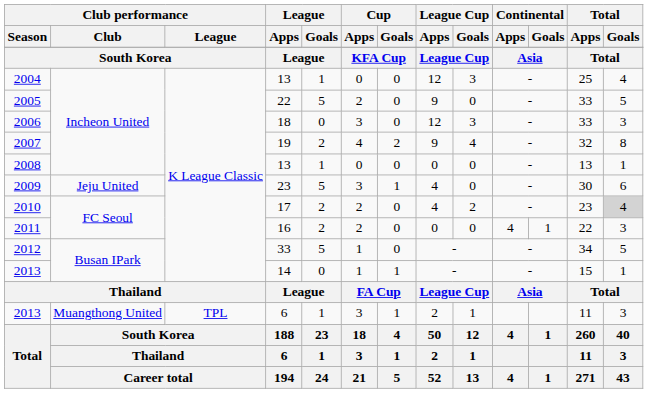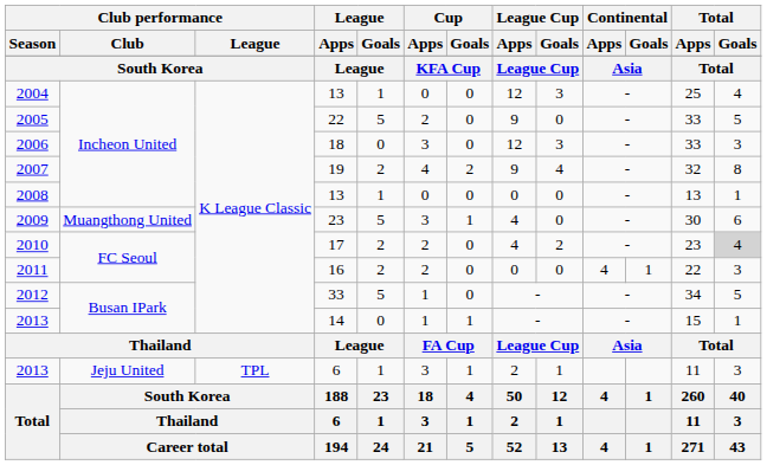 <table class="wikitable" style="text-align:center">
 <tr>
 <th colspan=3>Club performance</th>
 <th colspan=2>League</th>
 <th colspan=2>Cup</th>
 <th colspan=2>League Cup</th>
 <th colspan=2>Continental</th>
 <th colspan=2>Total</th>
 </tr>
 <tr>
 <th>Season</th>
 <th>Club</th>
 <th>League</th>
 <th>Apps</th>
 <th>Goals</th>
 <th>Apps</th>
 <th>Goals</th>
 <th>Apps</th>
 <th>Goals</th>
 <th>Apps</th>
 <th>Goals</th>
 <th>Apps</th>
 <th>Goals</th>
 </tr>
 <tr>
 </tr>
 <tr>
 <th colspan=3>South Korea</th>
 <th colspan=2>League</th>
 <th colspan=2><a href='#'>KFA Cup</a></th>
 <th colspan=2><a href='#'>League Cup</a></th>
 <th colspan=2><a href='#'>Asia</a></th>
 <th colspan=2>Total</th>
 </tr>
 <tr>
 <td><a href='#'>2004</a></td>
 <td rowspan="5"><a href='#'>Incheon United</a></td>
 <td rowspan="10"><a href='#'>K League Classic</a></td>
 <td>13</td>
 <td>1</td>
 <td>0</td>
 <td>0</td>
 <td>12</td>
 <td>3</td>
 <td colspan="2">-</td>
 <td>25</td>
 <td>4</td>
 </tr>
 <tr>
 <td><a href='#'>2005</a></td>
 <td>22</td>
 <td>5</td>
 <td>2</td>
 <td>0</td>
 <td>9</td>
 <td>0</td>
 <td colspan="2">-</td>
 <td>33</td>
 <td>5</td>
 </tr>
 <tr>
 <td><a href='#'>2006</a></td>
 <td>18</td>
 <td>0</td>
 <td>3</td>
 <td>0</td>
 <td>12</td>
 <td>3</td>
 <td colspan="2">-</td>
 <td>33</td>
 <td>3</td>
 </tr>
 <tr>
 <td><a href='#'>2007</a></td>
 <td>19</td>
 <td>2</td>
 <td>4</td>
 <td>2</td>
 <td>9</td>
 <td>4</td>
 <td colspan="2">-</td>
 <td>32</td>
 <td>8</td>
 </tr>
 <tr>
 <td><a href='#'>2008</a></td>
 <td>13</td>
 <td>1</td>
 <td>0</td>
 <td>0</td>
 <td>0</td>
 <td>0</td>
 <td colspan="2">-</td>
 <td>13</td>
 <td>1</td>
 </tr>
 <tr>
 <td><a href='#'>2009</a></td>
-<td><a href='#'>Jeju United</a></td>
+<td rowspan="1"><a href='#'>Muangthong United</a></td>
 <td>23</td>
 <td>5</td>
 <td>3</td>
 <td>1</td>
 <td>4</td>
 <td>0</td>
 <td colspan="2">-</td>
 <td>30</td>
 <td>6</td>
 </tr>
 <tr>
 <td><a href='#'>2010</a></td>
 <td rowspan="2"><a href='#'>FC Seoul</a></td>
 <td>17</td>
 <td>2</td>
 <td>2</td>
 <td>0</td>
 <td>4</td>
 <td>2</td>
 <td colspan="2">-</td>
 <td>23</td>
 <td style="background: lightgrey;">4</td>
 </tr>
 <tr>
 <td><a href='#'>2011</a></td>
 <td>16</td>
 <td>2</td>
 <td>2</td>
 <td>0</td>
 <td>0</td>
 <td>0</td>
 <td>4</td>
 <td>1</td>
 <td>22</td>
 <td>3</td>
 </tr>
 <tr>
 <td><a href='#'>2012</a></td>
 <td rowspan="2"><a href='#'>Busan IPark</a></td>
 <td>33</td>
 <td>5</td>
 <td>1</td>
 <td>0</td>
 <td colspan="2">-</td>
 <td colspan="2">-</td>
 <td>34</td>
 <td>5</td>
 </tr>
 <tr>
 <td><a href='#'>2013</a></td>
 <td>14</td>
 <td>0</td>
 <td>1</td>
 <td>1</td>
 <td colspan="2">-</td>
 <td colspan="2">-</td>
 <td>15</td>
 <td>1</td>
 </tr>
 <tr>
 <th colspan=3>Thailand</th>
 <th colspan=2>League</th>
 <th colspan=2><a href='#'>FA Cup</a></th>
 <th colspan=2><a href='#'>League Cup</a></th>
 <th colspan=2><a href='#'>Asia</a></th>
 <th colspan=2>Total</th>
 </tr>
 <tr>
 <td><a href='#'>2013</a></td>
-<td rowspan="1"><a href='#'>Muangthong United</a></td>
+<td><a href='#'>Jeju United</a></td>
 <td rowspan="1"><a href='#'>TPL</a></td>
 <td>6</td>
 <td>1</td>
 <td>3</td>
 <td>1</td>
 <td>2</td>
 <td>1</td>
 <td></td>
 <td></td>
 <td>11</td>
 <td>3</td>
 </tr>
 <tr>
 <th rowspan=3>Total</th>
 <th colspan=2>South Korea</th>
 <th>188</th>
 <th>23</th>
 <th>18</th>
 <th>4</th>
 <th>50</th>
 <th>12</th>
 <th>4</th>
 <th>1</th>
 <th>260</th>
 <th>40</th>
 </tr>
 <tr>
 <th colspan=2>Thailand</th>
 <th>6</th>
 <th>1</th>
 <th>3</th>
 <th>1</th>
 <th>2</th>
 <th>1</th>
 <th></th>
 <th></th>
 <th>11</th>
 <th>3</th>
 </tr>
 <tr>
 <th colspan=2>Career total</th>
 <th>194</th>
 <th>24</th>
 <th>21</th>
 <th>5</th>
 <th>52</th>
 <th>13</th>
 <th>4</th>
 <th>1</th>
 <th>271</th>
 <th>43</th>
 </tr>
 </table>
